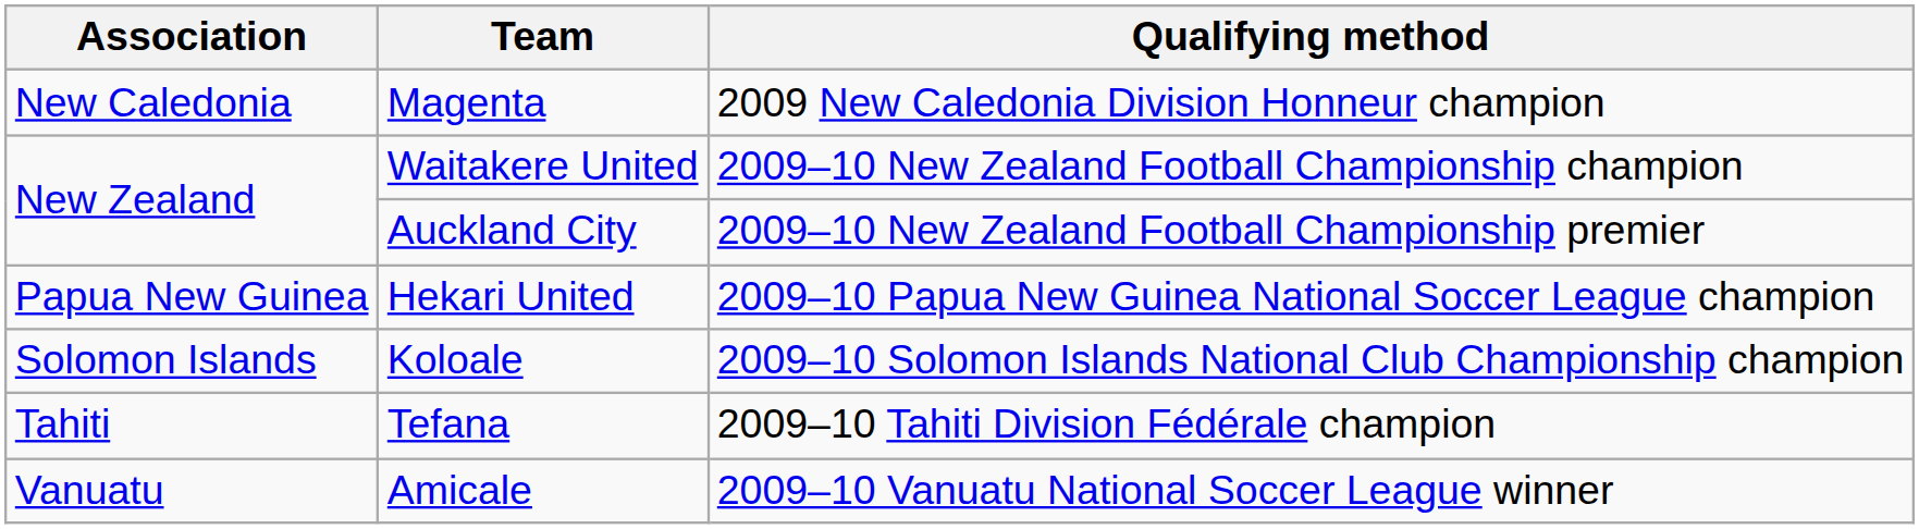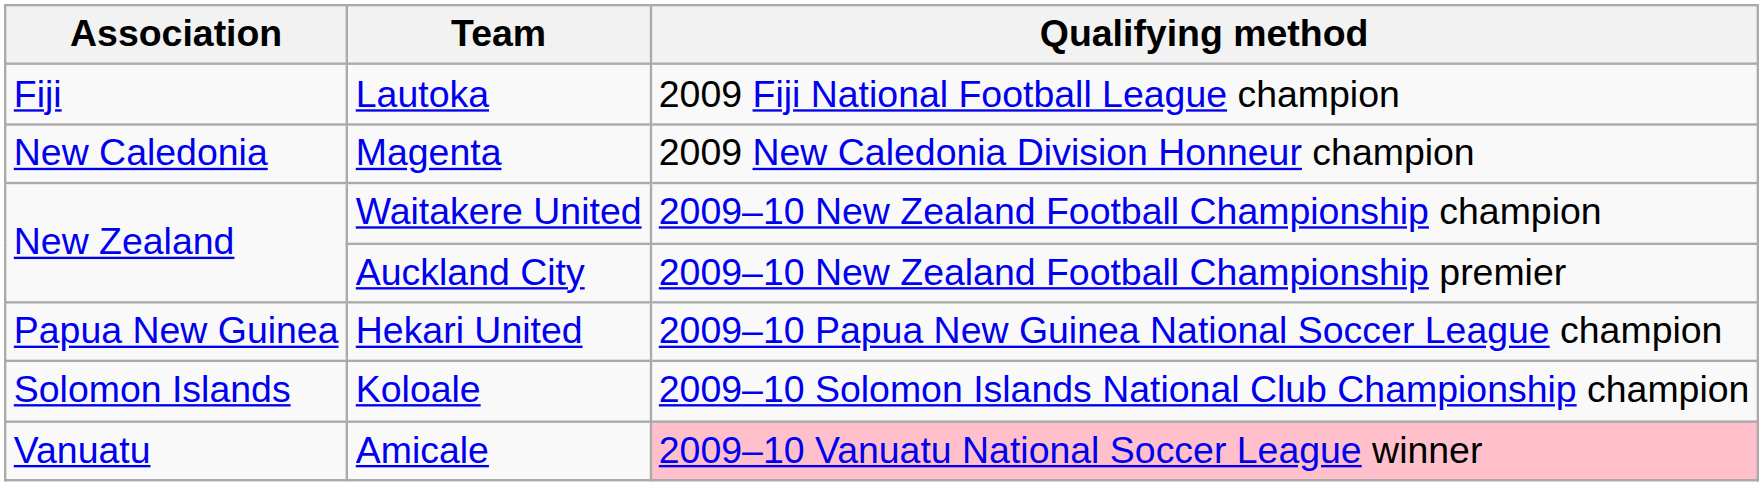 <table class="wikitable">
 <tr>
 <th>Association</th>
 <th>Team</th>
 <th>Qualifying method</th>
+</tr>
+<tr>
+<td> <a href='#'>Fiji</a></td>
+<td><a href='#'>Lautoka</a></td>
+<td>2009 <a href='#'>Fiji National Football League</a> champion</td>
 </tr>
 <tr>
 <td> <a href='#'>New Caledonia</a></td>
 <td><a href='#'>Magenta</a></td>
 <td>2009 <a href='#'>New Caledonia Division Honneur</a> champion</td>
 </tr>
 <tr>
 <td rowspan=2> <a href='#'>New Zealand</a></td>
 <td><a href='#'>Waitakere United</a></td>
 <td><a href='#'>2009–10 New Zealand Football Championship</a> champion</td>
 </tr>
 <tr>
 <td><a href='#'>Auckland City</a></td>
 <td><a href='#'>2009–10 New Zealand Football Championship</a> premier</td>
 </tr>
 <tr>
 <td> <a href='#'>Papua New Guinea</a></td>
 <td><a href='#'>Hekari United</a></td>
 <td><a href='#'>2009–10 Papua New Guinea National Soccer League</a> champion</td>
 </tr>
 <tr>
 <td> <a href='#'>Solomon Islands</a></td>
 <td><a href='#'>Koloale</a></td>
 <td><a href='#'>2009–10 Solomon Islands National Club Championship</a> champion</td>
 </tr>
 <tr>
-<td> <a href='#'>Tahiti</a></td>
-<td><a href='#'>Tefana</a></td>
-<td>2009–10 <a href='#'>Tahiti Division Fédérale</a> champion</td>
-</tr>
-<tr>
 <td> <a href='#'>Vanuatu</a></td>
 <td><a href='#'>Amicale</a></td>
-<td><a href='#'>2009–10 Vanuatu National Soccer League</a> winner</td>
+<td style="background: pink;"><a href='#'>2009–10 Vanuatu National Soccer League</a> winner</td>
 </tr>
 </table>
